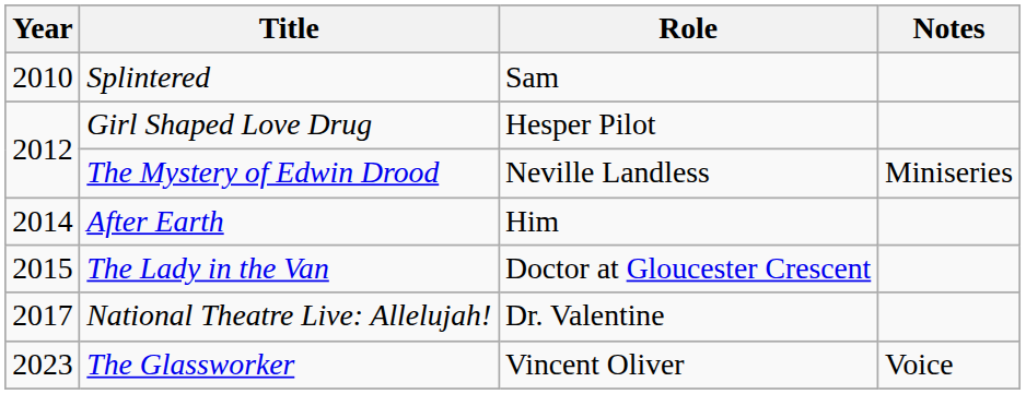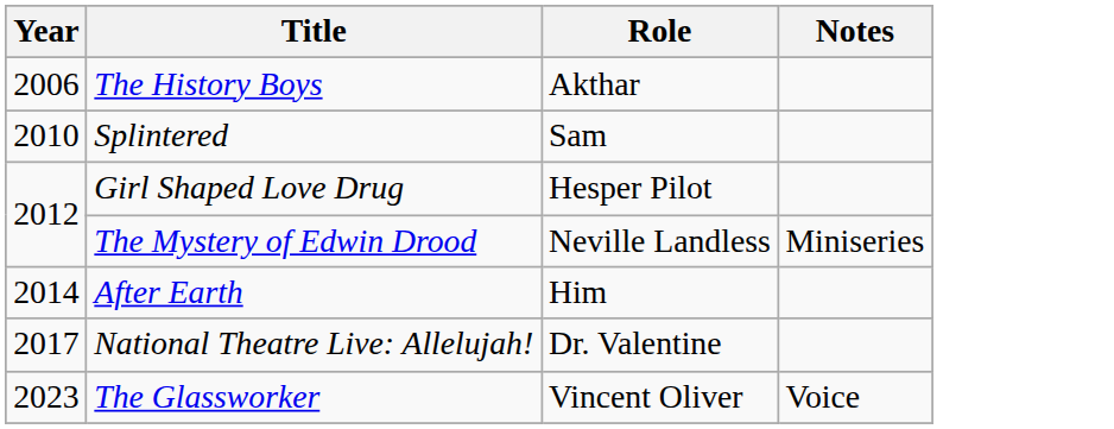 <table class="wikitable sortable">
 <tr>
 <th>Year</th>
 <th>Title</th>
 <th>Role</th>
 <th>Notes</th>
+</tr>
+<tr>
+<td>2006</td>
+<td><em><a href='#'>The History Boys</a></em></td>
+<td>Akthar</td>
+<td></td>
 </tr>
 <tr>
 <td>2010</td>
 <td><em>Splintered</em></td>
 <td>Sam</td>
 <td></td>
 </tr>
 <tr>
 <td rowspan="2">2012</td>
 <td><em>Girl Shaped Love Drug</em></td>
 <td>Hesper Pilot</td>
 <td></td>
 </tr>
 <tr>
 <td><em><a href='#'>The Mystery of Edwin Drood</a></em></td>
 <td>Neville Landless</td>
 <td>Miniseries</td>
 </tr>
 <tr>
 <td>2014</td>
 <td><em><a href='#'>After Earth</a></em></td>
 <td>Him</td>
 <td></td>
 </tr>
 <tr>
-<td>2015</td>
-<td><em><a href='#'>The Lady in the Van</a></em></td>
-<td>Doctor at <a href='#'>Gloucester Crescent</a></td>
-<td></td>
-</tr>
-<tr>
 <td>2017</td>
 <td><em>National Theatre Live: Allelujah!</em></td>
 <td>Dr. Valentine</td>
 <td></td>
 </tr>
 <tr>
 <td>2023</td>
 <td><em><a href='#'>The Glassworker</a></em></td>
 <td>Vincent Oliver</td>
 <td>Voice</td>
 </tr>
 </table>
